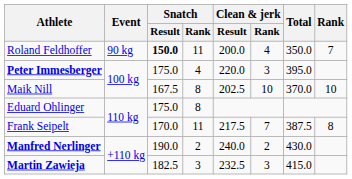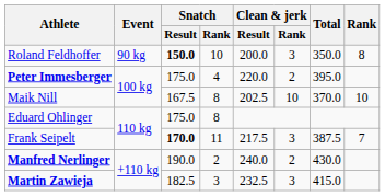 <table class="wikitable" style="font-size:90%">
 <tr>
 <th rowspan="2">Athlete</th>
 <th rowspan="2">Event</th>
 <th colspan="2">Snatch</th>
 <th colspan="2">Clean & jerk</th>
 <th rowspan="2">Total</th>
 <th rowspan="2">Rank</th>
 </tr>
 <tr style="font-size:95%">
 <th>Result</th>
 <th>Rank</th>
 <th>Result</th>
 <th>Rank</th>
 </tr>
 <tr align=center>
 <td align=left><a href='#'>Roland Feldhoffer</a></td>
 <td align=left><a href='#'>90 kg</a></td>
 <td><strong>150.0</strong></td>
-<td>11</td>
+<td>10</td>
 <td>200.0</td>
-<td>4</td>
+<td>3</td>
 <td>350.0</td>
-<td>7</td>
+<td>8</td>
 </tr>
 <tr align=center>
 <td align=left><strong><a href='#'>Peter Immesberger</a></strong></td>
 <td align=left rowspan=2><a href='#'>100 kg</a></td>
 <td>175.0</td>
 <td>4</td>
 <td>220.0</td>
-<td>3</td>
+<td>2</td>
 <td>395.0</td>
 <td></td>
 </tr>
 <tr align=center>
 <td align=left><a href='#'>Maik Nill</a></td>
 <td>167.5</td>
 <td>8</td>
 <td>202.5</td>
 <td>10</td>
 <td>370.0</td>
 <td>10</td>
 </tr>
 <tr align=center>
 <td align=left><a href='#'>Eduard Ohlinger</a></td>
 <td align=left rowspan=2><a href='#'>110 kg</a></td>
 <td>175.0</td>
 <td>8</td>
 <td colspan=2></td>
 <td colspan=2></td>
 </tr>
 <tr align=center>
 <td align=left><a href='#'>Frank Seipelt</a></td>
-<td>170.0</td>
+<td><strong>170.0</strong></td>
 <td>11</td>
 <td>217.5</td>
+<td>3</td>
+<td>387.5</td>
 <td>7</td>
-<td>387.5</td>
-<td>8</td>
 </tr>
 <tr align=center>
 <td align=left><strong><a href='#'>Manfred Nerlinger</a></strong></td>
 <td align=left rowspan=2><a href='#'>+110 kg</a></td>
 <td>190.0</td>
 <td>2</td>
 <td>240.0</td>
 <td>2</td>
 <td>430.0</td>
 <td></td>
 </tr>
 <tr align=center>
 <td align=left><strong><a href='#'>Martin Zawieja</a></strong></td>
 <td>182.5</td>
 <td>3</td>
 <td>232.5</td>
 <td>3</td>
 <td>415.0</td>
 <td></td>
 </tr>
 </table>
